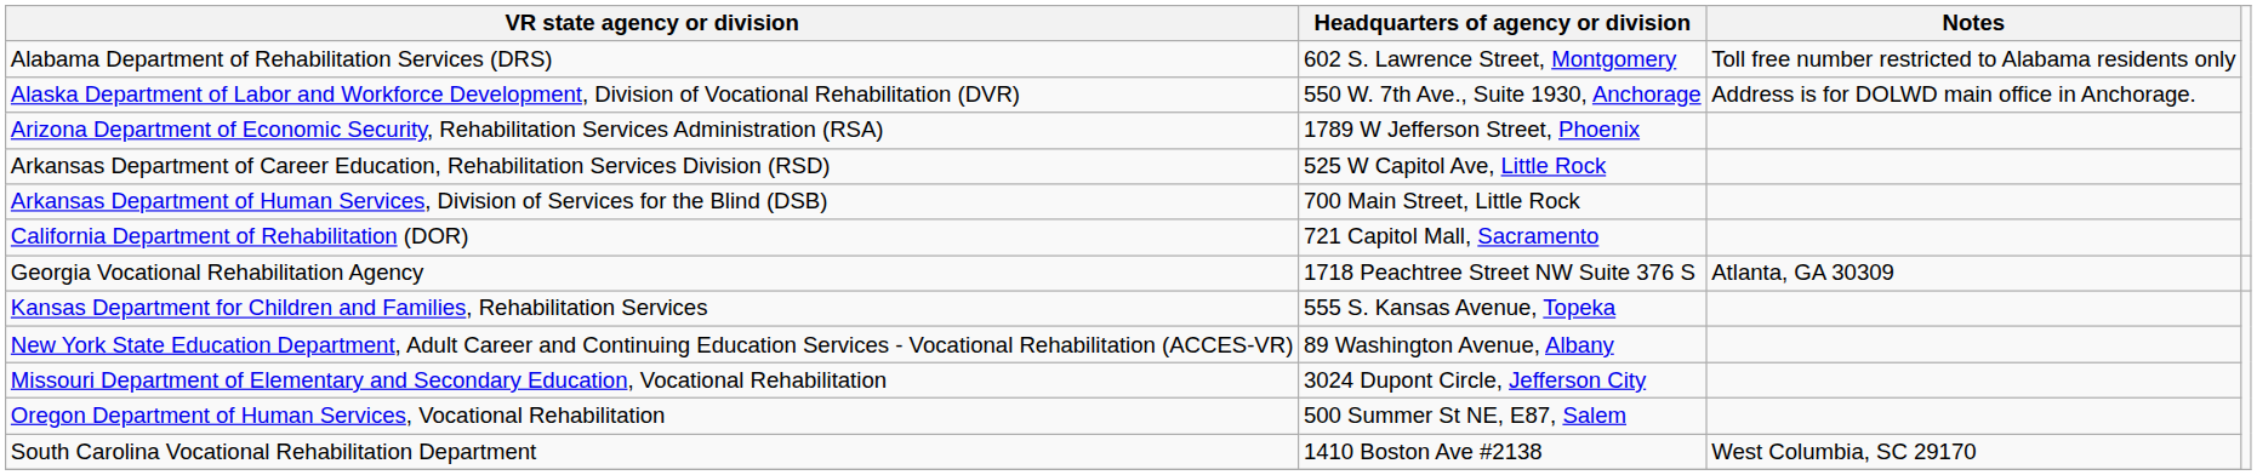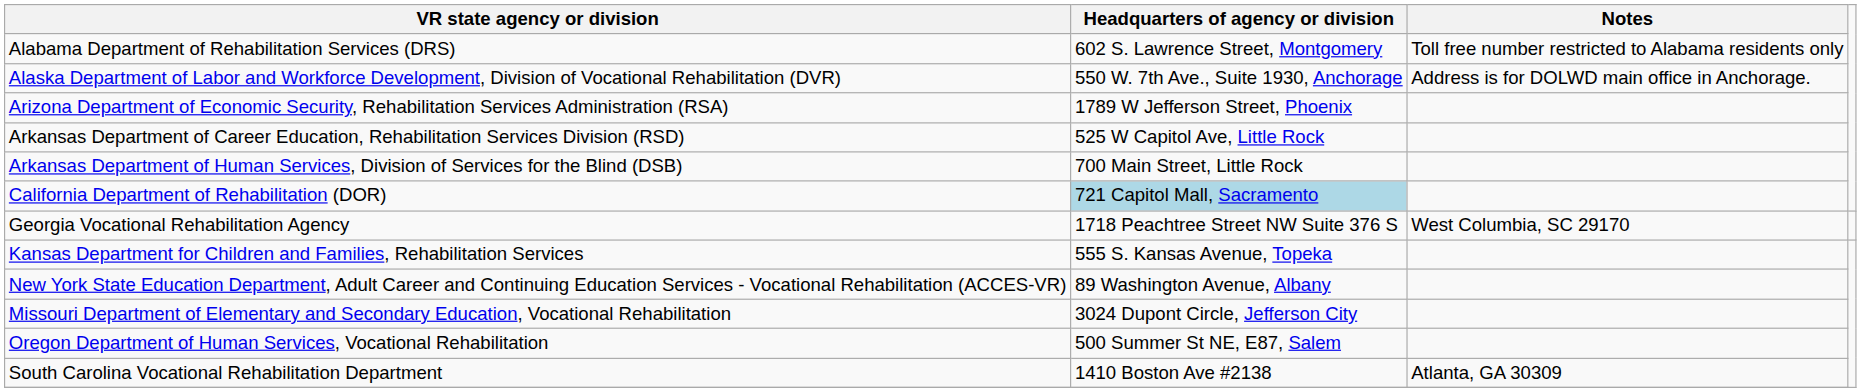 <table class="wikitable sortable">
 <tr>
 <th>VR state agency or division</th>
 <th>Headquarters of agency or division</th>
 <th class="unsortable">Notes</th>
 </tr>
 <tr>
 <td>Alabama Department of Rehabilitation Services (DRS)</td>
 <td>602 S. Lawrence Street,  <a href='#'>Montgomery</a></td>
 <td>Toll free number restricted to Alabama residents only</td>
 </tr>
 <tr>
 <td><a href='#'>Alaska Department of Labor and Workforce Development</a>, Division of Vocational Rehabilitation (DVR)</td>
 <td>550 W. 7th Ave., Suite 1930, <a href='#'>Anchorage</a></td>
 <td>Address is for DOLWD main office in Anchorage.</td>
 </tr>
 <tr>
 <td><a href='#'>Arizona Department of Economic Security</a>, Rehabilitation Services Administration (RSA)</td>
 <td>1789 W Jefferson Street, <a href='#'>Phoenix</a></td>
 <td></td>
 </tr>
 <tr>
 <td>Arkansas Department of Career Education, Rehabilitation Services Division (RSD)</td>
 <td>525 W Capitol Ave, <a href='#'>Little Rock</a></td>
 <td></td>
 </tr>
 <tr>
 <td><a href='#'>Arkansas Department of Human Services</a>, Division of Services for the Blind (DSB)</td>
 <td>700 Main Street, Little Rock</td>
 <td></td>
 </tr>
 <tr>
 <td><a href='#'>California Department of Rehabilitation</a> (DOR)</td>
-<td>721 Capitol Mall, <a href='#'>Sacramento</a></td>
+<td style="background: lightblue;">721 Capitol Mall, <a href='#'>Sacramento</a></td>
 <td></td>
 </tr>
 <tr>
 <td>Georgia Vocational Rehabilitation Agency</td>
 <td>1718 Peachtree Street NW Suite 376 S</td>
-<td>Atlanta, GA 30309</td>
+<td>West Columbia, SC 29170</td>
 <td></td>
 </tr>
 <tr>
 <td><a href='#'>Kansas Department for Children and Families</a>, Rehabilitation Services</td>
 <td>555 S. Kansas Avenue, <a href='#'>Topeka</a></td>
 <td></td>
 </tr>
 <tr>
 <td><a href='#'>New York State Education Department</a>, Adult Career and Continuing Education Services - Vocational Rehabilitation (ACCES-VR)</td>
 <td>89 Washington Avenue, <a href='#'>Albany</a></td>
 <td></td>
 </tr>
 <tr>
 <td><a href='#'>Missouri Department of Elementary and Secondary Education</a>, Vocational Rehabilitation</td>
 <td>3024 Dupont Circle, <a href='#'>Jefferson City</a></td>
 <td></td>
 </tr>
 <tr>
 <td><a href='#'>Oregon Department of Human Services</a>, Vocational Rehabilitation</td>
 <td>500 Summer St NE, E87, <a href='#'>Salem</a></td>
 <td></td>
 </tr>
 <tr>
 <td>South Carolina Vocational Rehabilitation Department</td>
 <td>1410 Boston Ave #2138</td>
-<td>West Columbia, SC 29170</td>
+<td>Atlanta, GA 30309</td>
 </tr>
 <tr>
 </tr>
 </table>
